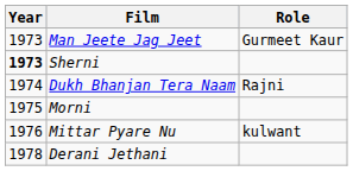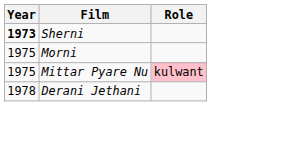 <table class="wikitable sortable">
 <tr style="background:#d1e4fd;">
 <th>Year</th>
 <th>Film</th>
 <th>Role</th>
 </tr>
 <tr>
-<td>1973</td>
-<td><em><a href='#'>Man Jeete Jag Jeet</a></em></td>
-<td>Gurmeet Kaur</td>
-</tr>
-<tr>
 <td><strong>1973</strong></td>
 <td><em>Sherni</em></td>
 <td></td>
-</tr>
-<tr>
-<td>1974</td>
-<td><em><a href='#'>Dukh Bhanjan Tera Naam</a></em></td>
-<td>Rajni</td>
 </tr>
 <tr>
 <td>1975</td>
 <td><em>Morni</em></td>
 <td></td>
 </tr>
 <tr>
-<td>1976</td>
+<td>1975</td>
 <td><em>Mittar Pyare Nu</em></td>
-<td>kulwant</td>
+<td style="background: pink;">kulwant</td>
 </tr>
 <tr>
 <td>1978</td>
 <td><em>Derani Jethani</em></td>
 <td></td>
 </tr>
 </table>
